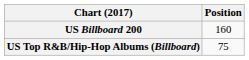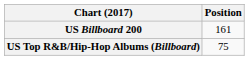 <table class="wikitable sortable plainrowheaders" style="text-align:center">
 <tr>
 <th scope="col">Chart (2017)</th>
 <th scope="col">Position</th>
 </tr>
 <tr>
 <th scope="row">US <em>Billboard</em> 200</th>
-<td>160</td>
+<td>161</td>
 </tr>
 <tr>
 <th scope="row">US Top R&B/Hip-Hop Albums (<em>Billboard</em>)</th>
 <td>75</td>
 </tr>
 </table>
